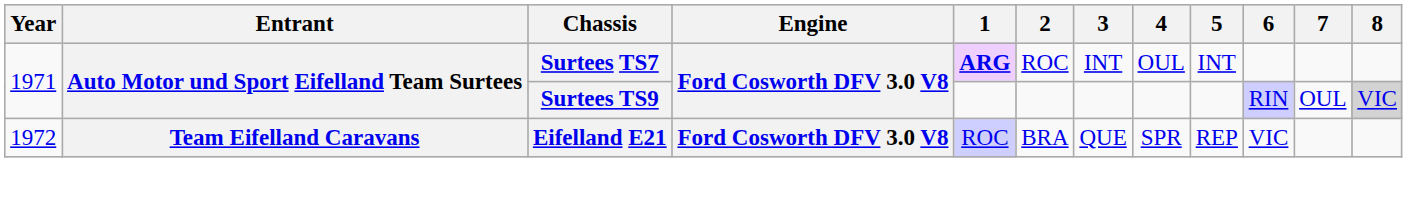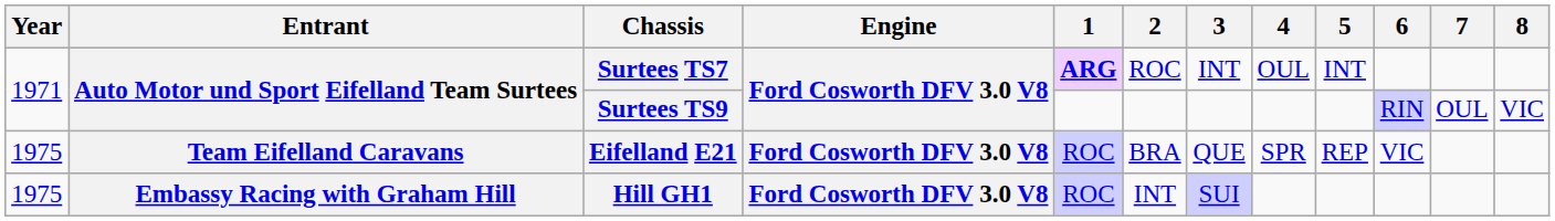 <table class="wikitable" style="text-align:center; font-size:90%">
 <tr>
 <th>Year</th>
 <th>Entrant</th>
 <th>Chassis</th>
 <th>Engine</th>
 <th>1</th>
 <th>2</th>
 <th>3</th>
 <th>4</th>
 <th>5</th>
 <th>6</th>
 <th>7</th>
 <th>8</th>
 </tr>
 <tr>
 <td rowspan=2><a href='#'>1971</a></td>
 <th rowspan=2><a href='#'>Auto Motor und Sport</a> <a href='#'>Eifelland</a> Team Surtees</th>
 <th><a href='#'>Surtees</a> <a href='#'>TS7</a></th>
 <th rowspan=2><a href='#'>Ford Cosworth DFV</a> 3.0 <a href='#'>V8</a></th>
 <td style="background:#EFCFFF;"><strong><a href='#'>ARG</a></strong><br></td>
 <td><a href='#'>ROC</a></td>
 <td><a href='#'>INT</a></td>
 <td><a href='#'>OUL</a></td>
 <td><a href='#'>INT</a></td>
 <td></td>
 <td></td>
 <td></td>
 </tr>
 <tr>
 <th><a href='#'>Surtees TS9</a></th>
 <td></td>
 <td></td>
 <td></td>
 <td></td>
 <td></td>
 <td style="background:#CFCFFF;"><a href='#'>RIN</a><br></td>
 <td><a href='#'>OUL</a></td>
-<td style="background: lightgrey;"><a href='#'>VIC</a></td>
+<td><a href='#'>VIC</a></td>
 </tr>
 <tr>
-<td><a href='#'>1972</a></td>
+<td><a href='#'>1975</a></td>
 <th><a href='#'>Team Eifelland Caravans</a></th>
 <th><a href='#'>Eifelland</a> <a href='#'>E21</a></th>
 <th><a href='#'>Ford Cosworth DFV</a> 3.0 <a href='#'>V8</a></th>
 <td style="background:#CFCFFF;"><a href='#'>ROC</a><br></td>
 <td><a href='#'>BRA</a></td>
 <td><a href='#'>QUE</a></td>
 <td><a href='#'>SPR</a></td>
 <td><a href='#'>REP</a></td>
 <td><a href='#'>VIC</a></td>
 <td></td>
 <td></td>
 </tr>
+<tr>
+<td><a href='#'>1975</a></td>
+<th><a href='#'>Embassy Racing with Graham Hill</a></th>
+<th><a href='#'>Hill GH1</a></th>
+<th><a href='#'>Ford Cosworth DFV</a> 3.0 <a href='#'>V8</a></th>
+<td style="background:#CFCFFF;"><a href='#'>ROC</a><br></td>
+<td><a href='#'>INT</a></td>
+<td style="background:#CFCFFF;"><a href='#'>SUI</a><br></td>
+<td></td>
+<td></td>
+<td></td>
+<td></td>
+<td></td>
+</tr>
 </table>
